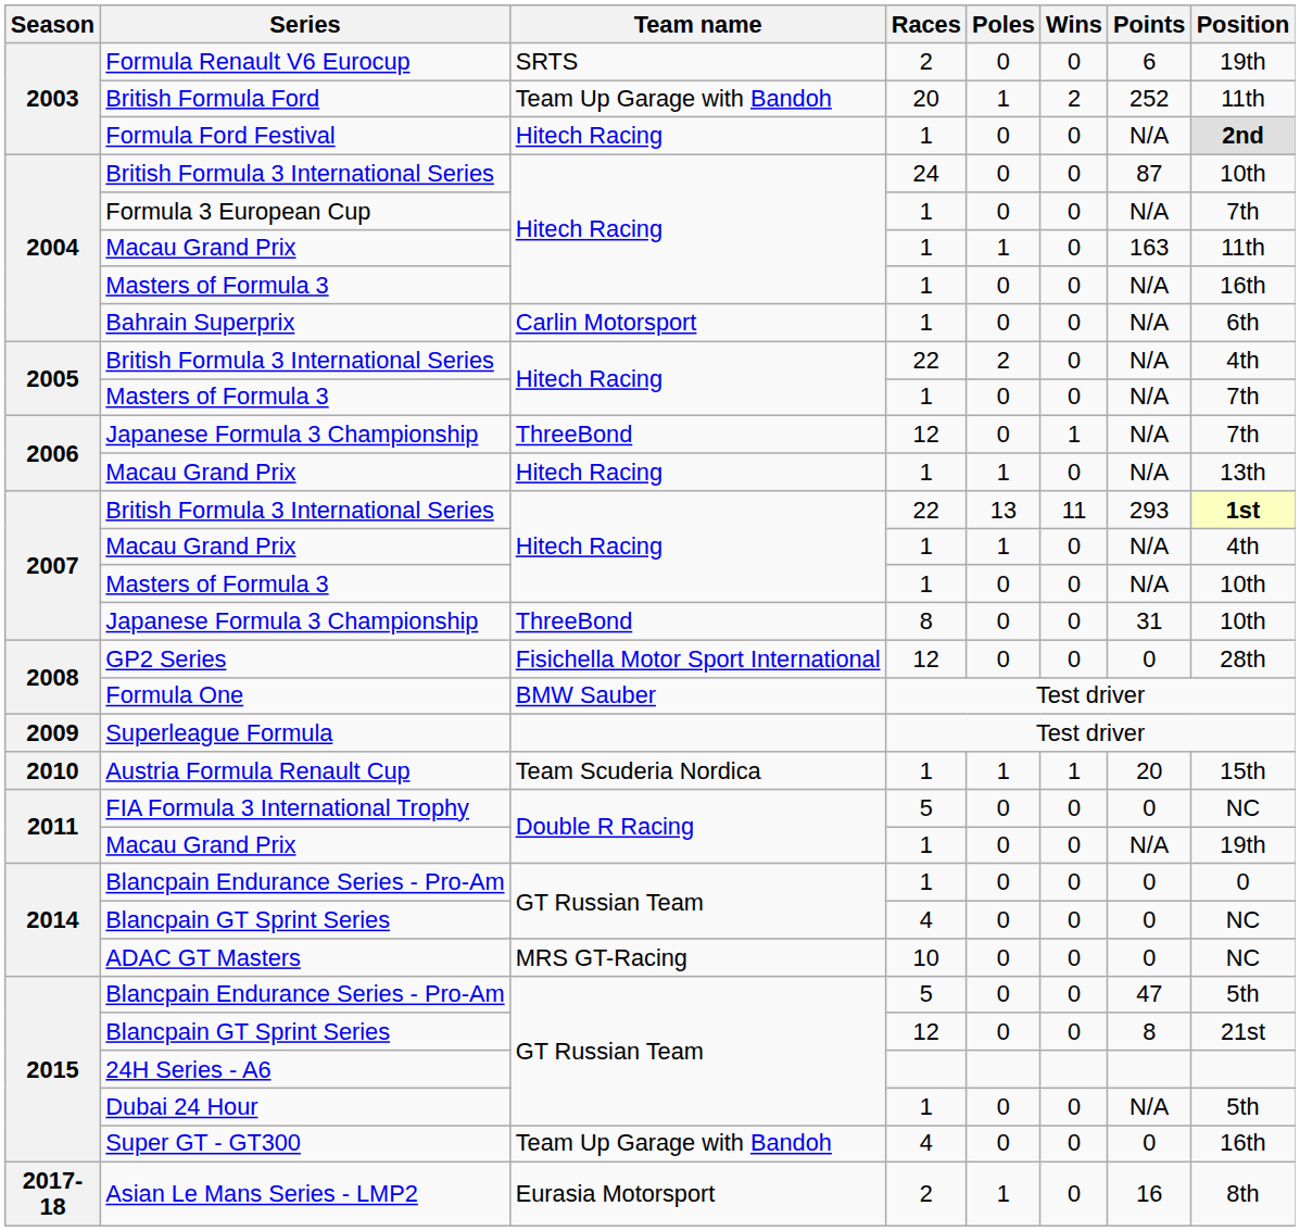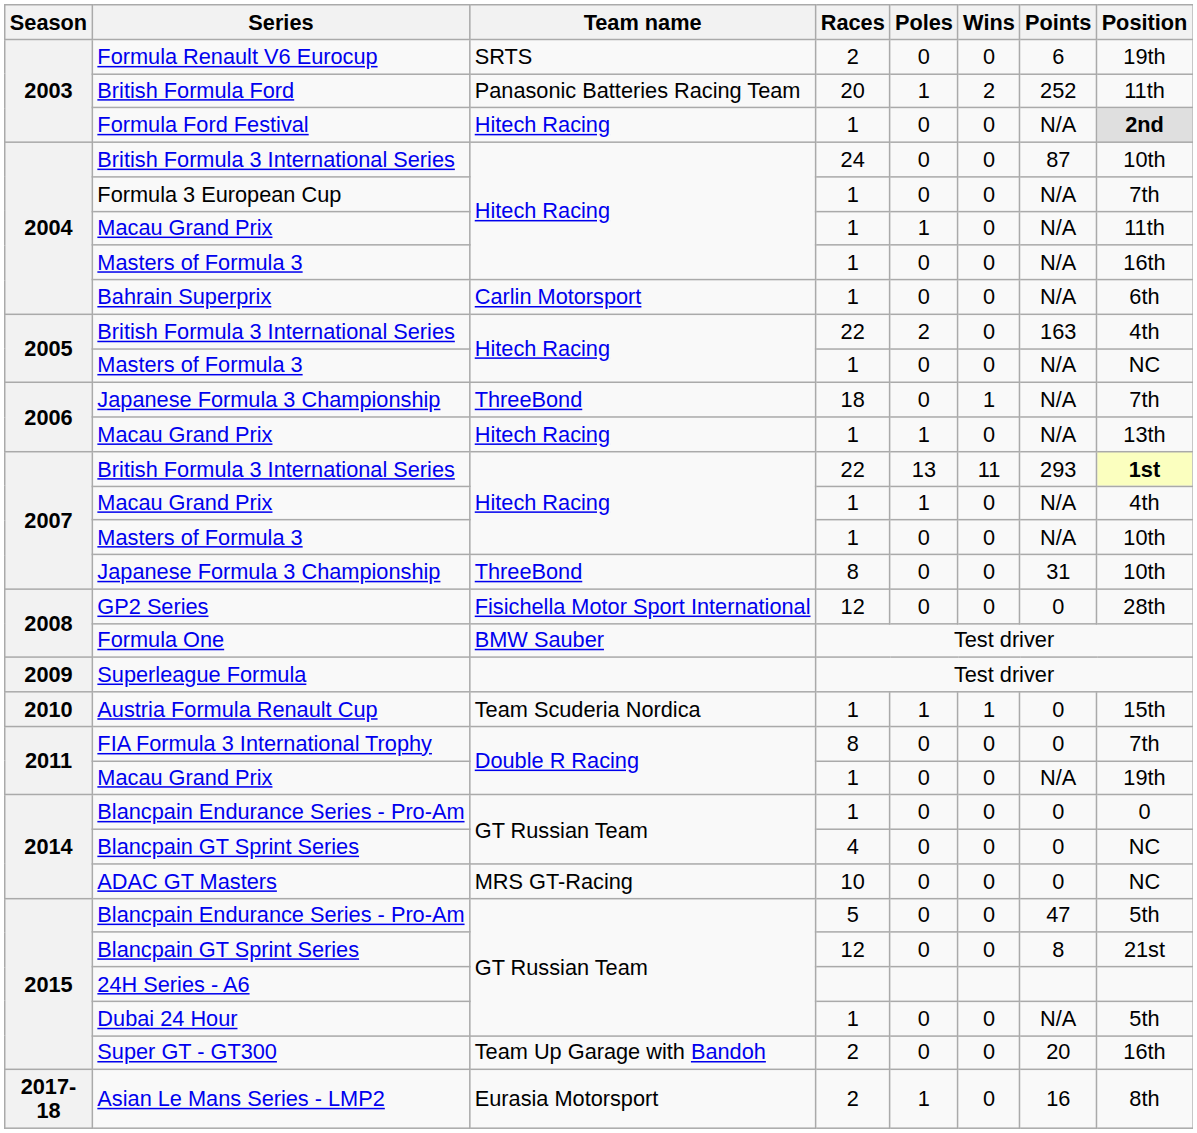 <table class="wikitable" style="font-size: 90%; text-align:center">
 <tr>
 <th>Season</th>
 <th>Series</th>
 <th>Team name</th>
 <th>Races</th>
 <th>Poles</th>
 <th>Wins</th>
 <th>Points</th>
 <th>Position</th>
 </tr>
 <tr>
 <th rowspan="3"><strong>2003</strong></th>
 <td align=left><a href='#'>Formula Renault V6 Eurocup</a></td>
 <td align=left>SRTS</td>
 <td>2</td>
 <td>0</td>
 <td>0</td>
 <td>6</td>
 <td>19th</td>
 </tr>
 <tr>
 <td align=left><a href='#'>British Formula Ford</a></td>
-<td align=left>Team Up Garage with <a href='#'>Bandoh</a></td>
+<td align=left>Panasonic Batteries Racing Team</td>
 <td>20</td>
 <td>1</td>
 <td>2</td>
 <td>252</td>
 <td>11th</td>
 </tr>
 <tr>
 <td align=left><a href='#'>Formula Ford Festival</a></td>
 <td align=left><a href='#'>Hitech Racing</a></td>
 <td>1</td>
 <td>0</td>
 <td>0</td>
 <td>N/A</td>
 <td style="background:#DFDFDF;"><strong>2nd</strong></td>
 </tr>
 <tr>
 <th rowspan="5"><strong>2004</strong></th>
 <td align=left><a href='#'>British Formula 3 International Series</a></td>
 <td rowspan="4" align=left><a href='#'>Hitech Racing</a></td>
 <td>24</td>
 <td>0</td>
 <td>0</td>
 <td>87</td>
 <td>10th</td>
 </tr>
 <tr>
 <td align=left>Formula 3 European Cup</td>
 <td>1</td>
 <td>0</td>
 <td>0</td>
 <td>N/A</td>
 <td>7th</td>
 </tr>
 <tr>
 <td align=left><a href='#'>Macau Grand Prix</a></td>
 <td>1</td>
 <td>1</td>
 <td>0</td>
-<td>163</td>
+<td>N/A</td>
 <td>11th</td>
 </tr>
 <tr>
 <td align=left><a href='#'>Masters of Formula 3</a></td>
 <td>1</td>
 <td>0</td>
 <td>0</td>
 <td>N/A</td>
 <td>16th</td>
 </tr>
 <tr>
 <td align=left><a href='#'>Bahrain Superprix</a></td>
 <td align=left><a href='#'>Carlin Motorsport</a></td>
 <td>1</td>
 <td>0</td>
 <td>0</td>
 <td>N/A</td>
 <td>6th</td>
 </tr>
 <tr>
 <th rowspan="2"><strong>2005</strong></th>
 <td align=left><a href='#'>British Formula 3 International Series</a></td>
 <td rowspan="2" align=left><a href='#'>Hitech Racing</a></td>
 <td>22</td>
 <td>2</td>
 <td>0</td>
-<td>N/A</td>
+<td>163</td>
 <td>4th</td>
 </tr>
 <tr>
 <td align=left><a href='#'>Masters of Formula 3</a></td>
 <td>1</td>
 <td>0</td>
 <td>0</td>
 <td>N/A</td>
-<td>7th</td>
+<td>NC</td>
 </tr>
 <tr>
 <th rowspan="2"><strong>2006</strong></th>
 <td align=left><a href='#'>Japanese Formula 3 Championship</a></td>
 <td align=left><a href='#'>ThreeBond</a></td>
-<td>12</td>
+<td>18</td>
 <td>0</td>
 <td>1</td>
 <td>N/A</td>
 <td>7th</td>
 </tr>
 <tr>
 <td align=left><a href='#'>Macau Grand Prix</a></td>
 <td align=left><a href='#'>Hitech Racing</a></td>
 <td>1</td>
 <td>1</td>
 <td>0</td>
 <td>N/A</td>
 <td>13th</td>
 </tr>
 <tr>
 <th rowspan="4"><strong>2007</strong></th>
 <td align=left><a href='#'>British Formula 3 International Series</a></td>
 <td rowspan="3" align=left><a href='#'>Hitech Racing</a></td>
 <td>22</td>
 <td>13</td>
 <td>11</td>
 <td>293</td>
 <td style="background:#FBFFBF;"><strong>1st</strong></td>
 </tr>
 <tr>
 <td align=left><a href='#'>Macau Grand Prix</a></td>
 <td>1</td>
 <td>1</td>
 <td>0</td>
 <td>N/A</td>
 <td>4th</td>
 </tr>
 <tr>
 <td align=left><a href='#'>Masters of Formula 3</a></td>
 <td>1</td>
 <td>0</td>
 <td>0</td>
 <td>N/A</td>
 <td>10th</td>
 </tr>
 <tr>
 <td align=left><a href='#'>Japanese Formula 3 Championship</a></td>
 <td align=left><a href='#'>ThreeBond</a></td>
 <td>8</td>
 <td>0</td>
 <td>0</td>
 <td>31</td>
 <td>10th</td>
 </tr>
 <tr>
 <th rowspan="2"><strong>2008</strong></th>
 <td align=left><a href='#'>GP2 Series</a></td>
 <td align=left nowrap><a href='#'>Fisichella Motor Sport International</a></td>
 <td>12</td>
 <td>0</td>
 <td>0</td>
 <td>0</td>
 <td>28th</td>
 </tr>
 <tr>
 <td align=left><a href='#'>Formula One</a></td>
 <td align=left><a href='#'>BMW Sauber</a></td>
 <td colspan=5>Test driver</td>
 </tr>
 <tr>
 <th><strong>2009</strong></th>
 <td align=left><a href='#'>Superleague Formula</a></td>
 <td></td>
 <td align=center colspan=5>Test driver</td>
 </tr>
 <tr>
 <th><strong>2010</strong></th>
 <td align=left><a href='#'>Austria Formula Renault Cup</a></td>
 <td align=left>Team Scuderia Nordica</td>
 <td>1</td>
 <td>1</td>
 <td>1</td>
-<td>20</td>
+<td>0</td>
 <td>15th</td>
 </tr>
 <tr>
 <th rowspan="2"><strong>2011</strong></th>
 <td align=left><a href='#'>FIA Formula 3 International Trophy</a></td>
 <td rowspan="2" align=left><a href='#'>Double R Racing</a></td>
-<td>5</td>
+<td>8</td>
 <td>0</td>
 <td>0</td>
 <td>0</td>
-<td>NC</td>
+<td>7th</td>
 </tr>
 <tr>
 <td align=left><a href='#'>Macau Grand Prix</a></td>
 <td>1</td>
 <td>0</td>
 <td>0</td>
 <td>N/A</td>
 <td>19th</td>
 </tr>
 <tr>
 <th rowspan="3"><strong>2014</strong></th>
 <td align=left nowrap><a href='#'>Blancpain Endurance Series - Pro-Am</a></td>
 <td rowspan="2" align=left>GT Russian Team</td>
 <td>1</td>
 <td>0</td>
 <td>0</td>
 <td>0</td>
 <td>0</td>
 </tr>
 <tr>
 <td align=left><a href='#'>Blancpain GT Sprint Series</a></td>
 <td>4</td>
 <td>0</td>
 <td>0</td>
 <td>0</td>
 <td>NC</td>
 </tr>
 <tr>
 <td align=left><a href='#'>ADAC GT Masters</a></td>
 <td align=left>MRS GT-Racing</td>
 <td>10</td>
 <td>0</td>
 <td>0</td>
 <td>0</td>
 <td>NC</td>
 </tr>
 <tr>
 <th rowspan="5"><strong>2015</strong></th>
 <td align=left><a href='#'>Blancpain Endurance Series - Pro-Am</a></td>
 <td rowspan="4" align=left>GT Russian Team</td>
 <td>5</td>
 <td>0</td>
 <td>0</td>
 <td>47</td>
 <td>5th</td>
 </tr>
 <tr>
 <td align=left><a href='#'>Blancpain GT Sprint Series</a></td>
 <td>12</td>
 <td>0</td>
 <td>0</td>
 <td>8</td>
 <td>21st</td>
 </tr>
 <tr>
 <td align=left><a href='#'>24H Series - A6</a></td>
 <td></td>
 <td></td>
 <td></td>
 <td></td>
 <td></td>
 </tr>
 <tr>
 <td align=left><a href='#'>Dubai 24 Hour</a></td>
 <td>1</td>
 <td>0</td>
 <td>0</td>
 <td>N/A</td>
 <td>5th</td>
 </tr>
 <tr>
 <td align=left><a href='#'>Super GT - GT300</a></td>
 <td align=left>Team Up Garage with <a href='#'>Bandoh</a></td>
-<td>4</td>
+<td>2</td>
 <td>0</td>
 <td>0</td>
-<td>0</td>
+<td>20</td>
 <td>16th</td>
 </tr>
 <tr>
 <th><strong>2017-18</strong></th>
 <td align=left><a href='#'>Asian Le Mans Series - LMP2</a></td>
 <td align=left>Eurasia Motorsport</td>
 <td>2</td>
 <td>1</td>
 <td>0</td>
 <td>16</td>
 <td>8th</td>
 </tr>
 </table>
